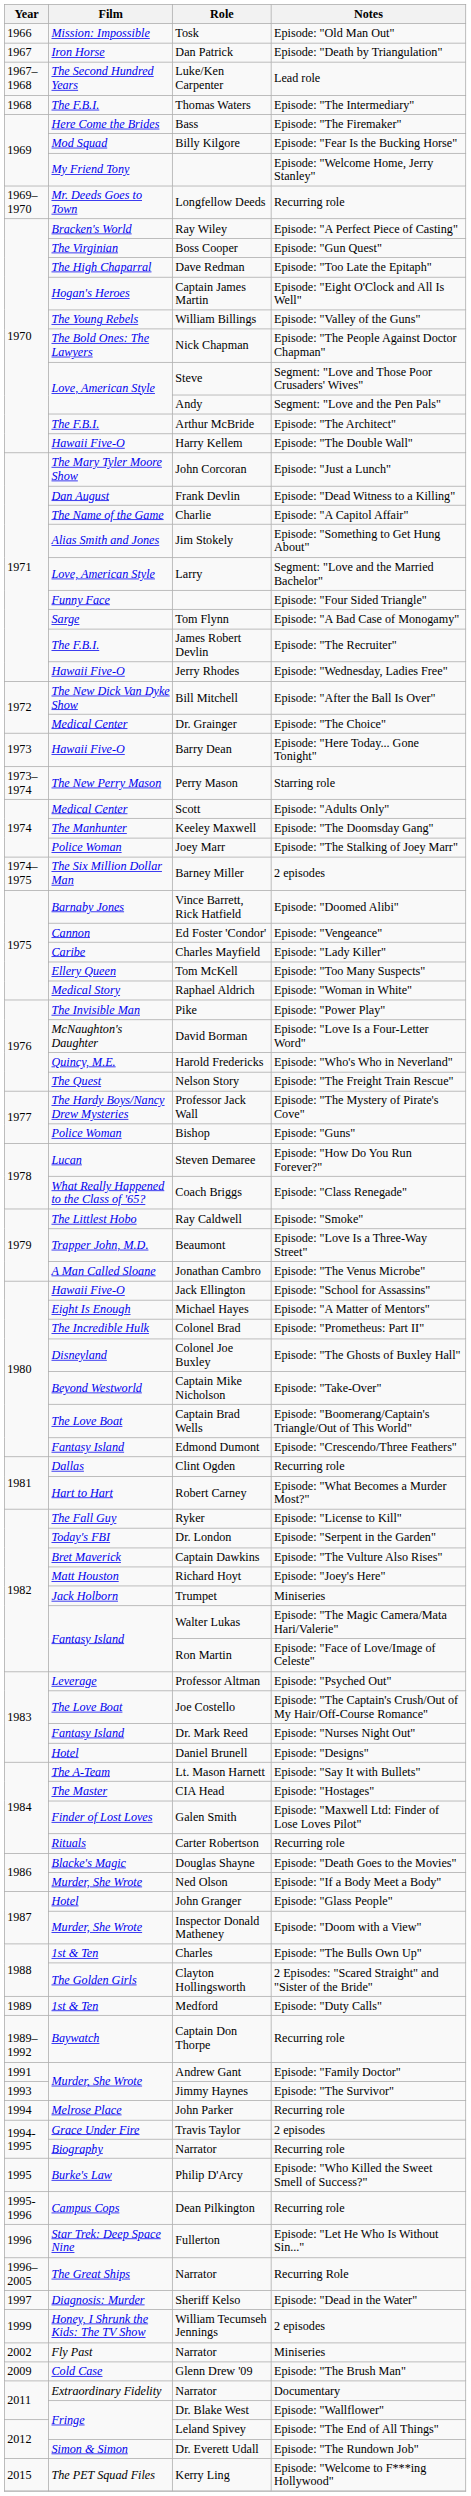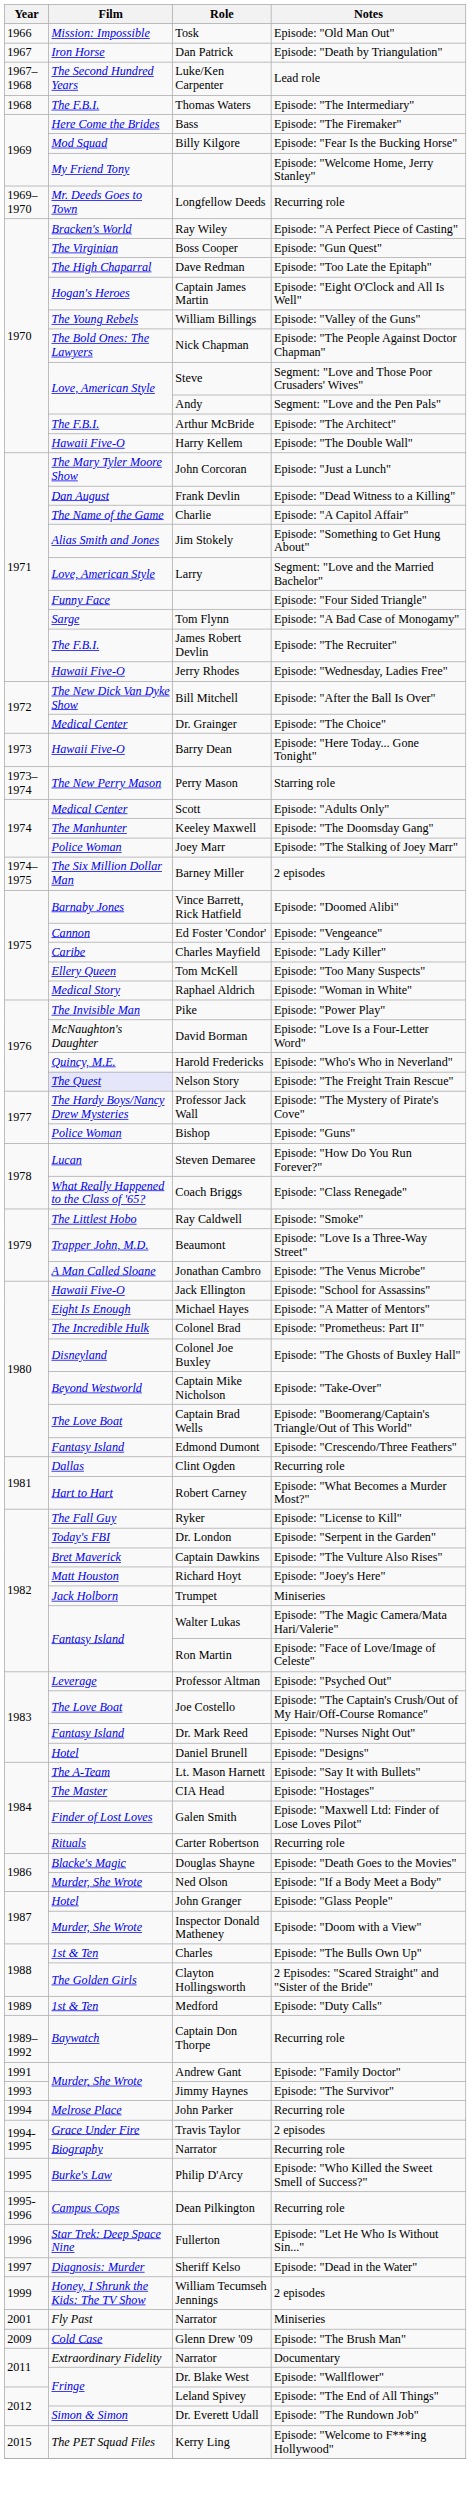 <table class="wikitable">
 <tr>
 <th>Year</th>
 <th>Film</th>
 <th>Role</th>
 <th>Notes</th>
 </tr>
 <tr>
 <td>1966</td>
 <td><em><a href='#'>Mission: Impossible</a></em></td>
 <td>Tosk</td>
 <td>Episode: "Old Man Out"</td>
 </tr>
 <tr>
 <td>1967</td>
 <td><em><a href='#'>Iron Horse</a></em></td>
 <td>Dan Patrick</td>
 <td>Episode: "Death by Triangulation"</td>
 </tr>
 <tr>
 <td>1967–1968</td>
 <td><em><a href='#'>The Second Hundred Years</a></em></td>
 <td>Luke/Ken Carpenter</td>
 <td>Lead role</td>
 </tr>
 <tr>
 <td>1968</td>
 <td><em><a href='#'>The F.B.I.</a></em></td>
 <td>Thomas Waters</td>
 <td>Episode: "The Intermediary"</td>
 </tr>
 <tr>
 <td rowspan="3">1969</td>
 <td><em><a href='#'>Here Come the Brides</a></em></td>
 <td>Bass</td>
 <td>Episode: "The Firemaker"</td>
 </tr>
 <tr>
 <td><em><a href='#'>Mod Squad</a></em></td>
 <td>Billy Kilgore</td>
 <td>Episode: "Fear Is the Bucking Horse"</td>
 </tr>
 <tr>
 <td><em><a href='#'>My Friend Tony</a></em></td>
 <td></td>
 <td>Episode: "Welcome Home, Jerry Stanley"</td>
 </tr>
 <tr>
 <td>1969–1970</td>
 <td><em><a href='#'>Mr. Deeds Goes to Town</a></em></td>
 <td>Longfellow Deeds</td>
 <td>Recurring role</td>
 </tr>
 <tr>
 <td rowspan="10">1970</td>
 <td><em><a href='#'>Bracken's World</a></em></td>
 <td>Ray Wiley</td>
 <td>Episode: "A Perfect Piece of Casting"</td>
 </tr>
 <tr>
 <td><em><a href='#'>The Virginian</a></em></td>
 <td>Boss Cooper</td>
 <td>Episode: "Gun Quest"</td>
 </tr>
 <tr>
 <td><em><a href='#'>The High Chaparral</a></em></td>
 <td>Dave Redman</td>
 <td>Episode: "Too Late the Epitaph"</td>
 </tr>
 <tr>
 <td><em><a href='#'>Hogan's Heroes</a></em></td>
 <td>Captain James Martin</td>
 <td>Episode: "Eight O'Clock and All Is Well"</td>
 </tr>
 <tr>
 <td><em><a href='#'>The Young Rebels</a></em></td>
 <td>William Billings</td>
 <td>Episode: "Valley of the Guns"</td>
 </tr>
 <tr>
 <td><em><a href='#'>The Bold Ones: The Lawyers</a></em></td>
 <td>Nick Chapman</td>
 <td>Episode: "The People Against Doctor Chapman"</td>
 </tr>
 <tr>
 <td rowspan="2"><em><a href='#'>Love, American Style</a></em></td>
 <td>Steve</td>
 <td>Segment: "Love and Those Poor Crusaders' Wives"</td>
 </tr>
 <tr>
 <td>Andy</td>
 <td>Segment: "Love and the Pen Pals"</td>
 </tr>
 <tr>
 <td><em><a href='#'>The F.B.I.</a></em></td>
 <td>Arthur McBride</td>
 <td>Episode: "The Architect"</td>
 </tr>
 <tr>
 <td><em><a href='#'>Hawaii Five-O</a></em></td>
 <td>Harry Kellem</td>
 <td>Episode: "The Double Wall"</td>
 </tr>
 <tr>
 <td rowspan="9">1971</td>
 <td><em><a href='#'>The Mary Tyler Moore Show</a></em></td>
 <td>John Corcoran</td>
 <td>Episode: "Just a Lunch"</td>
 </tr>
 <tr>
 <td><em><a href='#'>Dan August</a></em></td>
 <td>Frank Devlin</td>
 <td>Episode: "Dead Witness to a Killing"</td>
 </tr>
 <tr>
 <td><em><a href='#'>The Name of the Game</a></em></td>
 <td>Charlie</td>
 <td>Episode: "A Capitol Affair"</td>
 </tr>
 <tr>
 <td><em><a href='#'>Alias Smith and Jones</a></em></td>
 <td>Jim Stokely</td>
 <td>Episode: "Something to Get Hung About"</td>
 </tr>
 <tr>
 <td><em><a href='#'>Love, American Style</a></em></td>
 <td>Larry</td>
 <td>Segment: "Love and the Married Bachelor"</td>
 </tr>
 <tr>
 <td><em><a href='#'>Funny Face</a></em></td>
 <td></td>
 <td>Episode: "Four Sided Triangle"</td>
 </tr>
 <tr>
 <td><em><a href='#'>Sarge</a></em></td>
 <td>Tom Flynn</td>
 <td>Episode: "A Bad Case of Monogamy"</td>
 </tr>
 <tr>
 <td><em><a href='#'>The F.B.I.</a></em></td>
 <td>James Robert Devlin</td>
 <td>Episode: "The Recruiter"</td>
 </tr>
 <tr>
 <td><em><a href='#'>Hawaii Five-O</a></em></td>
 <td>Jerry Rhodes</td>
 <td>Episode: "Wednesday, Ladies Free"</td>
 </tr>
 <tr>
 <td rowspan="2">1972</td>
 <td><em><a href='#'>The New Dick Van Dyke Show</a></em></td>
 <td>Bill Mitchell</td>
 <td>Episode: "After the Ball Is Over"</td>
 </tr>
 <tr>
 <td><em><a href='#'>Medical Center</a></em></td>
 <td>Dr. Grainger</td>
 <td>Episode: "The Choice"</td>
 </tr>
 <tr>
 <td>1973</td>
 <td><em><a href='#'>Hawaii Five-O</a></em></td>
 <td>Barry Dean</td>
 <td>Episode: "Here Today... Gone Tonight"</td>
 </tr>
 <tr>
 <td>1973–1974</td>
 <td><em><a href='#'>The New Perry Mason</a></em></td>
 <td>Perry Mason</td>
 <td>Starring role</td>
 </tr>
 <tr>
 <td rowspan="3">1974</td>
 <td><em><a href='#'>Medical Center</a></em></td>
 <td>Scott</td>
 <td>Episode: "Adults Only"</td>
 </tr>
 <tr>
 <td><em><a href='#'>The Manhunter</a></em></td>
 <td>Keeley Maxwell</td>
 <td>Episode: "The Doomsday Gang"</td>
 </tr>
 <tr>
 <td><em><a href='#'>Police Woman</a></em></td>
 <td>Joey Marr</td>
 <td>Episode: "The Stalking of Joey Marr"</td>
 </tr>
 <tr>
 <td>1974–1975</td>
 <td><em><a href='#'>The Six Million Dollar Man</a></em></td>
 <td>Barney Miller</td>
 <td>2 episodes</td>
 </tr>
 <tr>
 <td rowspan="5">1975</td>
 <td><em><a href='#'>Barnaby Jones</a></em></td>
 <td>Vince Barrett, Rick Hatfield</td>
 <td>Episode: "Doomed Alibi"</td>
 </tr>
 <tr>
 <td><em><a href='#'>Cannon</a></em></td>
 <td>Ed Foster 'Condor'</td>
 <td>Episode: "Vengeance"</td>
 </tr>
 <tr>
 <td><em><a href='#'>Caribe</a></em></td>
 <td>Charles Mayfield</td>
 <td>Episode: "Lady Killer"</td>
 </tr>
 <tr>
 <td><em><a href='#'>Ellery Queen</a></em></td>
 <td>Tom McKell</td>
 <td>Episode: "Too Many Suspects"</td>
 </tr>
 <tr>
 <td><em><a href='#'>Medical Story</a></em></td>
 <td>Raphael Aldrich</td>
 <td>Episode: "Woman in White"</td>
 </tr>
 <tr>
 <td rowspan="4">1976</td>
 <td><em><a href='#'>The Invisible Man</a></em></td>
 <td>Pike</td>
 <td>Episode: "Power Play"</td>
 </tr>
 <tr>
 <td><em>McNaughton's Daughter</em></td>
 <td>David Borman</td>
 <td>Episode: "Love Is a Four-Letter Word"</td>
 </tr>
 <tr>
 <td><em><a href='#'>Quincy, M.E.</a></em></td>
 <td>Harold Fredericks</td>
 <td>Episode: "Who's Who in Neverland"</td>
 </tr>
 <tr>
-<td><em><a href='#'>The Quest</a></em></td>
+<td style="background: lavender;"><em><a href='#'>The Quest</a></em></td>
 <td>Nelson Story</td>
 <td>Episode: "The Freight Train Rescue"</td>
 </tr>
 <tr>
 <td rowspan="2">1977</td>
 <td><em><a href='#'>The Hardy Boys/Nancy Drew Mysteries</a></em></td>
 <td>Professor Jack Wall</td>
 <td>Episode: "The Mystery of Pirate's Cove"</td>
 </tr>
 <tr>
 <td><em><a href='#'>Police Woman</a></em></td>
 <td>Bishop</td>
 <td>Episode: "Guns"</td>
 </tr>
 <tr>
 <td rowspan="2">1978</td>
 <td><em><a href='#'>Lucan</a></em></td>
 <td>Steven Demaree</td>
 <td>Episode: "How Do You Run Forever?"</td>
 </tr>
 <tr>
 <td><em><a href='#'>What Really Happened to the Class of '65?</a></em></td>
 <td>Coach Briggs</td>
 <td>Episode: "Class Renegade"</td>
 </tr>
 <tr>
 <td rowspan="3">1979</td>
 <td><em><a href='#'>The Littlest Hobo</a></em></td>
 <td>Ray Caldwell</td>
 <td>Episode: "Smoke"</td>
 </tr>
 <tr>
 <td><em><a href='#'>Trapper John, M.D.</a></em></td>
 <td>Beaumont</td>
 <td>Episode: "Love Is a Three-Way Street"</td>
 </tr>
 <tr>
 <td><em><a href='#'>A Man Called Sloane</a></em></td>
 <td>Jonathan Cambro</td>
 <td>Episode: "The Venus Microbe"</td>
 </tr>
 <tr>
 <td rowspan="7">1980</td>
 <td><em><a href='#'>Hawaii Five-O</a></em></td>
 <td>Jack Ellington</td>
 <td>Episode: "School for Assassins"</td>
 </tr>
 <tr>
 <td><em><a href='#'>Eight Is Enough</a></em></td>
 <td>Michael Hayes</td>
 <td>Episode: "A Matter of Mentors"</td>
 </tr>
 <tr>
 <td><em><a href='#'>The Incredible Hulk</a></em></td>
 <td>Colonel Brad</td>
 <td>Episode: "Prometheus: Part II"</td>
 </tr>
 <tr>
 <td><em><a href='#'>Disneyland</a></em></td>
 <td>Colonel Joe Buxley</td>
 <td>Episode: "The Ghosts of Buxley Hall"</td>
 </tr>
 <tr>
 <td><em><a href='#'>Beyond Westworld</a></em></td>
 <td>Captain Mike Nicholson</td>
 <td>Episode: "Take-Over"</td>
 </tr>
 <tr>
 <td><em><a href='#'>The Love Boat</a></em></td>
 <td>Captain Brad Wells</td>
 <td>Episode: "Boomerang/Captain's Triangle/Out of This World"</td>
 </tr>
 <tr>
 <td><em><a href='#'>Fantasy Island</a></em></td>
 <td>Edmond Dumont</td>
 <td>Episode: "Crescendo/Three Feathers"</td>
 </tr>
 <tr>
 <td rowspan="2">1981</td>
 <td><em><a href='#'>Dallas</a></em></td>
 <td>Clint Ogden</td>
 <td>Recurring role</td>
 </tr>
 <tr>
 <td><em><a href='#'>Hart to Hart</a></em></td>
 <td>Robert Carney</td>
 <td>Episode: "What Becomes a Murder Most?"</td>
 </tr>
 <tr>
 <td rowspan="7">1982</td>
 <td><em><a href='#'>The Fall Guy</a></em></td>
 <td>Ryker</td>
 <td>Episode: "License to Kill"</td>
 </tr>
 <tr>
 <td><em><a href='#'>Today's FBI</a></em></td>
 <td>Dr. London</td>
 <td>Episode: "Serpent in the Garden"</td>
 </tr>
 <tr>
 <td><em><a href='#'>Bret Maverick</a></em></td>
 <td>Captain Dawkins</td>
 <td>Episode: "The Vulture Also Rises"</td>
 </tr>
 <tr>
 <td><em><a href='#'>Matt Houston</a></em></td>
 <td>Richard Hoyt</td>
 <td>Episode: "Joey's Here"</td>
 </tr>
 <tr>
 <td><em><a href='#'>Jack Holborn</a></em></td>
 <td>Trumpet</td>
 <td>Miniseries</td>
 </tr>
 <tr>
 <td rowspan="2"><em><a href='#'>Fantasy Island</a></em></td>
 <td>Walter Lukas</td>
 <td>Episode: "The Magic Camera/Mata Hari/Valerie"</td>
 </tr>
 <tr>
 <td>Ron Martin</td>
 <td>Episode: "Face of Love/Image of Celeste"</td>
 </tr>
 <tr>
 <td rowspan="4">1983</td>
 <td><em><a href='#'>Leverage</a></em></td>
 <td>Professor Altman</td>
 <td>Episode: "Psyched Out"</td>
 </tr>
 <tr>
 <td><em><a href='#'>The Love Boat</a></em></td>
 <td>Joe Costello</td>
 <td>Episode: "The Captain's Crush/Out of My Hair/Off-Course Romance"</td>
 </tr>
 <tr>
 <td><em><a href='#'>Fantasy Island</a></em></td>
 <td>Dr. Mark Reed</td>
 <td>Episode: "Nurses Night Out"</td>
 </tr>
 <tr>
 <td><em><a href='#'>Hotel</a></em></td>
 <td>Daniel Brunell</td>
 <td>Episode: "Designs"</td>
 </tr>
 <tr>
 <td rowspan="4">1984</td>
 <td><em><a href='#'>The A-Team</a></em></td>
 <td>Lt. Mason Harnett</td>
 <td>Episode: "Say It with Bullets"</td>
 </tr>
 <tr>
 <td><em><a href='#'>The Master</a></em></td>
 <td>CIA Head</td>
 <td>Episode: "Hostages"</td>
 </tr>
 <tr>
 <td><em><a href='#'>Finder of Lost Loves</a></em></td>
 <td>Galen Smith</td>
 <td>Episode: "Maxwell Ltd: Finder of Lose Loves Pilot"</td>
 </tr>
 <tr>
 <td><em><a href='#'>Rituals</a></em></td>
 <td>Carter Robertson</td>
 <td>Recurring role</td>
 </tr>
 <tr>
 <td rowspan="2">1986</td>
 <td><em><a href='#'>Blacke's Magic</a></em></td>
 <td>Douglas Shayne</td>
 <td>Episode: "Death Goes to the Movies"</td>
 </tr>
 <tr>
 <td><em><a href='#'>Murder, She Wrote</a></em></td>
 <td>Ned Olson</td>
 <td>Episode: "If a Body Meet a Body"</td>
 </tr>
 <tr>
 <td rowspan="2">1987</td>
 <td><em><a href='#'>Hotel</a></em></td>
 <td>John Granger</td>
 <td>Episode: "Glass People"</td>
 </tr>
 <tr>
 <td><em><a href='#'>Murder, She Wrote</a></em></td>
 <td>Inspector Donald Matheney</td>
 <td>Episode: "Doom with a View"</td>
 </tr>
 <tr>
 <td rowspan="2">1988</td>
 <td><em><a href='#'>1st & Ten</a></em></td>
 <td>Charles</td>
 <td>Episode: "The Bulls Own Up"</td>
 </tr>
 <tr>
 <td><em><a href='#'>The Golden Girls</a></em></td>
 <td>Clayton Hollingsworth</td>
 <td>2 Episodes: "Scared Straight" and "Sister of the Bride"</td>
 </tr>
 <tr>
 <td>1989</td>
 <td><em><a href='#'>1st & Ten</a></em></td>
 <td>Medford</td>
 <td>Episode: "Duty Calls"</td>
 </tr>
 <tr>
 <td><br>1989–1992</td>
 <td><em><a href='#'>Baywatch</a></em></td>
 <td>Captain Don Thorpe</td>
 <td>Recurring role</td>
 </tr>
 <tr>
 <td>1991</td>
 <td rowspan="2"><em><a href='#'>Murder, She Wrote</a></em></td>
 <td>Andrew Gant</td>
 <td>Episode: "Family Doctor"</td>
 </tr>
 <tr>
 <td>1993</td>
 <td>Jimmy Haynes</td>
 <td>Episode: "The Survivor"</td>
 </tr>
 <tr>
 <td>1994</td>
 <td><em><a href='#'>Melrose Place</a></em></td>
 <td>John Parker</td>
 <td>Recurring role</td>
 </tr>
 <tr>
 <td rowspan="2">1994-1995</td>
 <td><em><a href='#'>Grace Under Fire</a></em></td>
 <td>Travis Taylor</td>
 <td>2 episodes</td>
 </tr>
 <tr>
 <td><em><a href='#'>Biography</a></em></td>
 <td>Narrator</td>
 <td>Recurring role</td>
 </tr>
 <tr>
 <td>1995</td>
 <td><em><a href='#'>Burke's Law</a></em></td>
 <td>Philip D'Arcy</td>
 <td>Episode: "Who Killed the Sweet Smell of Success?"</td>
 </tr>
 <tr>
 <td>1995-1996</td>
 <td><em><a href='#'>Campus Cops</a></em></td>
 <td>Dean Pilkington</td>
 <td>Recurring role</td>
 </tr>
 <tr>
 <td>1996</td>
 <td><em><a href='#'>Star Trek: Deep Space Nine</a></em></td>
 <td>Fullerton</td>
 <td>Episode: "Let He Who Is Without Sin..."</td>
 </tr>
 <tr>
-<td>1996–2005</td>
-<td><em><a href='#'>The Great Ships</a></em></td>
-<td>Narrator</td>
-<td>Recurring Role</td>
-</tr>
-<tr>
 <td>1997</td>
 <td><em><a href='#'>Diagnosis: Murder</a></em></td>
 <td>Sheriff Kelso</td>
 <td>Episode: "Dead in the Water"</td>
 </tr>
 <tr>
 <td>1999</td>
 <td><em><a href='#'>Honey, I Shrunk the Kids: The TV Show</a></em></td>
 <td>William Tecumseh Jennings</td>
 <td>2 episodes</td>
 </tr>
 <tr>
-<td>2002</td>
+<td>2001</td>
 <td><em>Fly Past</em></td>
 <td>Narrator</td>
 <td>Miniseries</td>
 </tr>
 <tr>
 <td>2009</td>
 <td><em><a href='#'>Cold Case</a></em></td>
 <td>Glenn Drew '09</td>
 <td>Episode: "The Brush Man"</td>
 </tr>
 <tr>
 <td rowspan="2">2011</td>
 <td><em>Extraordinary Fidelity</em></td>
 <td>Narrator</td>
 <td>Documentary</td>
 </tr>
 <tr>
 <td rowspan="2"><em><a href='#'>Fringe</a></em></td>
 <td>Dr. Blake West</td>
 <td>Episode: "Wallflower"</td>
 </tr>
 <tr>
 <td rowspan="2">2012</td>
 <td>Leland Spivey</td>
 <td>Episode: "The End of All Things"</td>
 </tr>
 <tr>
 <td><em><a href='#'>Simon & Simon</a></em></td>
 <td>Dr. Everett Udall</td>
 <td>Episode: "The Rundown Job"</td>
 </tr>
 <tr>
 <td>2015</td>
 <td><em>The PET Squad Files</em></td>
 <td>Kerry Ling</td>
 <td>Episode: "Welcome to F***ing Hollywood"</td>
 </tr>
 <tr>
 </tr>
 </table>
